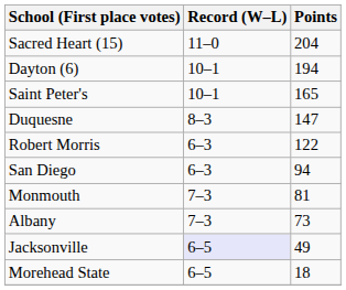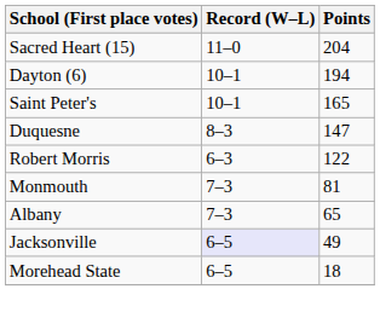 <table class="wikitable">
 <tr>
 <th>School (First place votes)</th>
 <th>Record (W–L)</th>
 <th>Points</th>
 </tr>
 <tr>
 <td>Sacred Heart (15)</td>
 <td>11–0</td>
 <td>204</td>
 </tr>
 <tr>
 <td>Dayton (6)</td>
 <td>10–1</td>
 <td>194</td>
 </tr>
 <tr>
 <td>Saint Peter's</td>
 <td>10–1</td>
 <td>165</td>
 </tr>
 <tr>
 <td>Duquesne</td>
 <td>8–3</td>
 <td>147</td>
 </tr>
 <tr>
 <td>Robert Morris</td>
 <td>6–3</td>
 <td>122</td>
 </tr>
 <tr>
-<td>San Diego</td>
-<td>6–3</td>
-<td>94</td>
-</tr>
-<tr>
 <td>Monmouth</td>
 <td>7–3</td>
 <td>81</td>
 </tr>
 <tr>
 <td>Albany</td>
 <td>7–3</td>
-<td>73</td>
+<td>65</td>
 </tr>
 <tr>
 <td>Jacksonville</td>
 <td style="background: lavender;">6–5</td>
 <td>49</td>
 </tr>
 <tr>
 <td>Morehead State</td>
 <td>6–5</td>
 <td>18</td>
 </tr>
 <tr>
 </tr>
 </table>
